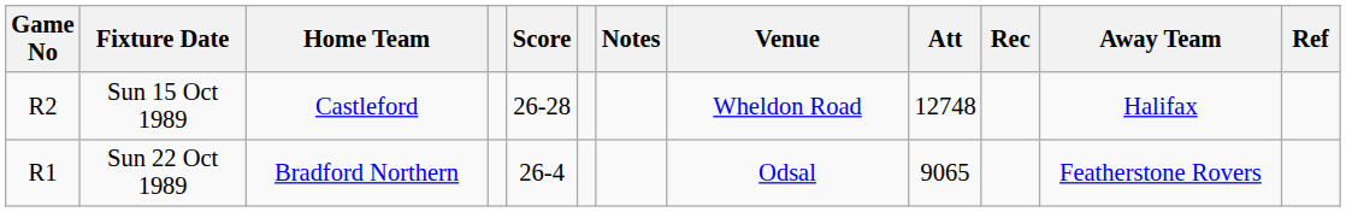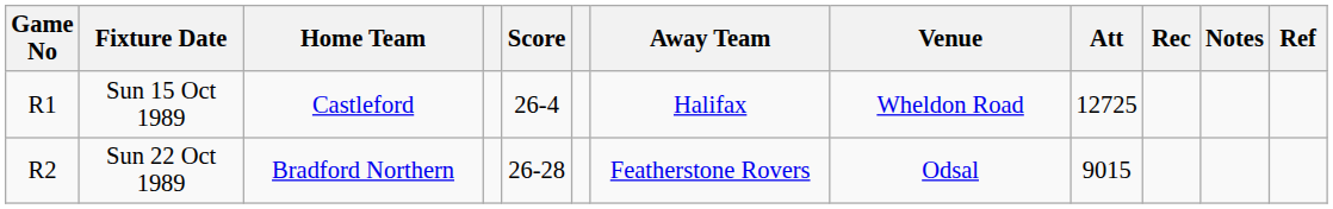 <table class="wikitable" style="text-align:center;">
 <tr>
 <th width=20 abbr="No">Game No</th>
 <th width=100 abbr="Date">Fixture Date</th>
 <th width=150 abbr="Home Team">Home Team</th>
 <th width=5 abbr="space"></th>
 <th width=20 abbr="Score">Score</th>
 <th width=5 abbr="space"></th>
-<th width=20 abbr="Notes">Notes</th>
+<th width=150 abbr="Away Team">Away Team</th>
 <th width=150 abbr="Venue">Venue</th>
 <th width=30 abbr="Att">Att</th>
 <th width=30 abbr="Rec">Rec</th>
-<th width=150 abbr="Away Team">Away Team</th>
+<th width=20 abbr="Notes">Notes</th>
 <th width=30 abbr="Ref">Ref</th>
 </tr>
 <tr>
-<td>R2</td>
+<td>R1</td>
 <td>Sun 15 Oct 1989</td>
 <td><a href='#'>Castleford</a></td>
 <td></td>
-<td>26-28</td>
+<td>26-4</td>
+<td></td>
+<td><a href='#'>Halifax</a></td>
+<td><a href='#'>Wheldon Road</a></td>
+<td>12725</td>
 <td></td>
 <td></td>
-<td><a href='#'>Wheldon Road</a></td>
-<td>12748</td>
-<td></td>
-<td><a href='#'>Halifax</a></td>
 <td></td>
 </tr>
 <tr>
-<td>R1</td>
+<td>R2</td>
 <td>Sun 22 Oct 1989</td>
 <td><a href='#'>Bradford Northern</a></td>
 <td></td>
-<td>26-4</td>
+<td>26-28</td>
+<td></td>
+<td><a href='#'>Featherstone Rovers</a></td>
+<td><a href='#'>Odsal</a></td>
+<td>9015</td>
 <td></td>
 <td></td>
-<td><a href='#'>Odsal</a></td>
-<td>9065</td>
-<td></td>
-<td><a href='#'>Featherstone Rovers</a></td>
 <td></td>
 </tr>
 </table>
